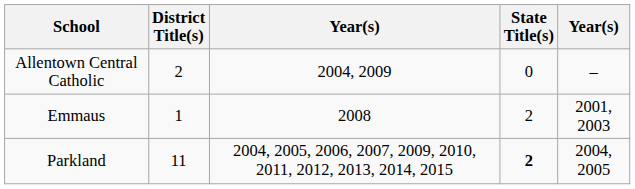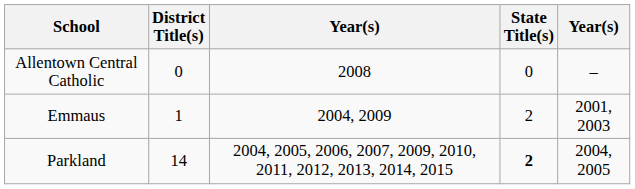 <table class="wikitable" style="text-align:center">
 <tr>
 <th>School</th>
 <th>District<br>Title(s)</th>
 <th>Year(s)</th>
 <th>State<br>Title(s)</th>
 <th>Year(s)</th>
 </tr>
 <tr>
 <td>Allentown Central Catholic</td>
-<td>2</td>
-<td>2004, 2009</td>
+<td>0</td>
+<td>2008</td>
 <td>0</td>
 <td>–</td>
 </tr>
 <tr>
 <td>Emmaus</td>
 <td>1</td>
-<td>2008</td>
+<td>2004, 2009</td>
 <td>2</td>
 <td>2001, 2003</td>
 </tr>
 <tr>
 <td>Parkland</td>
-<td>11</td>
+<td>14</td>
 <td>2004, 2005, 2006, 2007, 2009, 2010, 2011, 2012, 2013, 2014, 2015</td>
 <td><strong>2</strong></td>
 <td>2004, 2005</td>
 </tr>
 </table>
